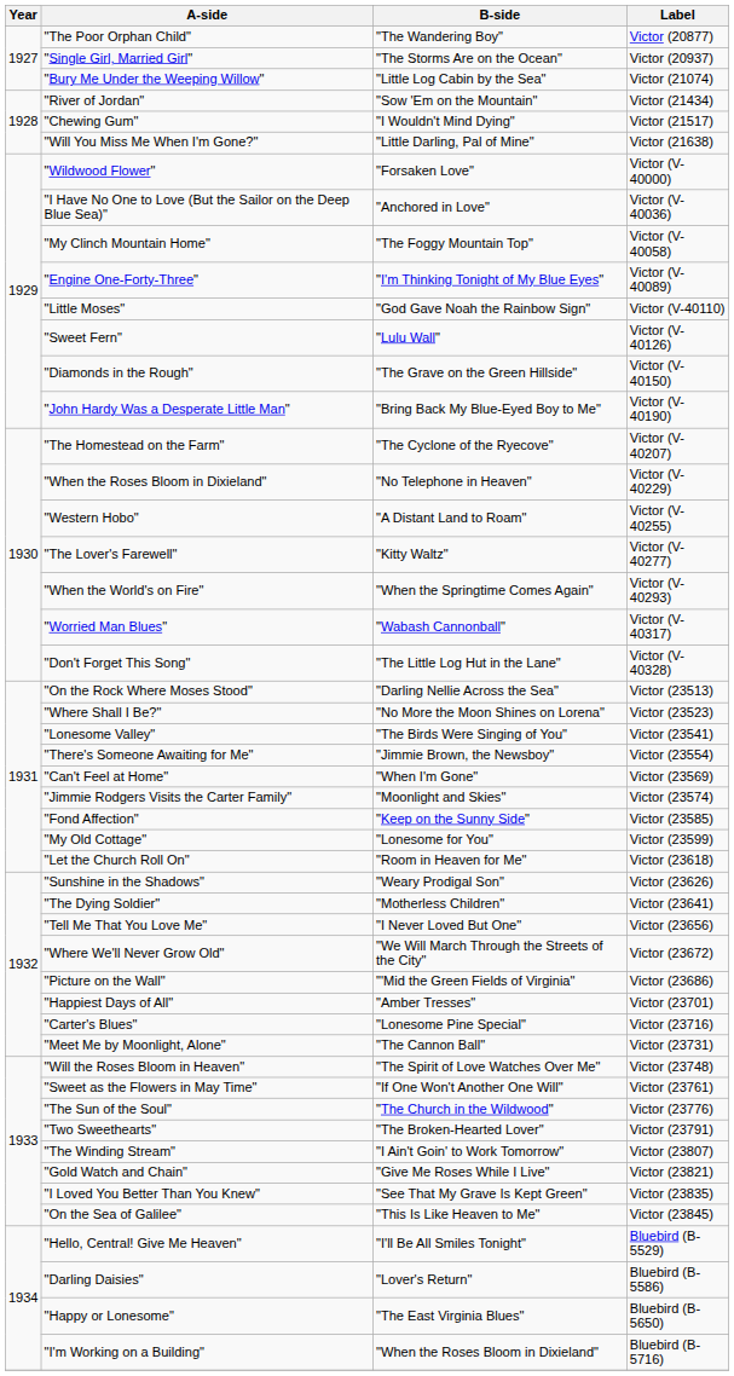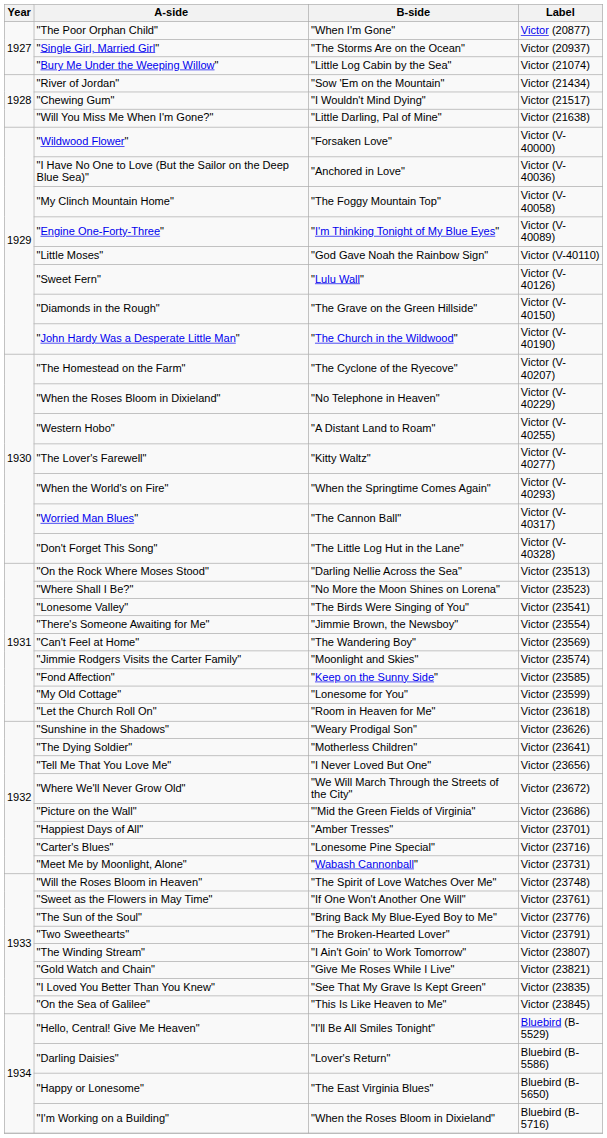 <table class="wikitable plainrowheaders" style="text-align:left;" border="1">
 <tr>
 <th scope="col">Year</th>
 <th scope="col">A-side</th>
 <th scope="col">B-side</th>
 <th scope="col">Label</th>
 </tr>
 <tr>
 <td rowspan = "3">1927</td>
 <td>"The Poor Orphan Child"</td>
-<td>"The Wandering Boy"</td>
+<td>"When I'm Gone"</td>
 <td><a href='#'>Victor</a> (20877)</td>
 </tr>
 <tr>
 <td>"<a href='#'>Single Girl, Married Girl</a>"</td>
 <td>"The Storms Are on the Ocean"</td>
 <td>Victor (20937)</td>
 </tr>
 <tr>
 <td>"<a href='#'>Bury Me Under the Weeping Willow</a>"</td>
 <td>"Little Log Cabin by the Sea"</td>
 <td>Victor (21074)</td>
 </tr>
 <tr>
 <td rowspan = "3">1928</td>
 <td>"River of Jordan"</td>
 <td>"Sow 'Em on the Mountain"</td>
 <td>Victor (21434)</td>
 </tr>
 <tr>
 <td>"Chewing Gum"</td>
 <td>"I Wouldn't Mind Dying"</td>
 <td>Victor (21517)</td>
 </tr>
 <tr>
 <td>"Will You Miss Me When I'm Gone?"</td>
 <td>"Little Darling, Pal of Mine"</td>
 <td>Victor (21638)</td>
 </tr>
 <tr>
 <td rowspan = "8">1929</td>
 <td>"<a href='#'>Wildwood Flower</a>"</td>
 <td>"Forsaken Love"</td>
 <td>Victor (V-40000)</td>
 </tr>
 <tr>
 <td>"I Have No One to Love (But the Sailor on the Deep Blue Sea)"</td>
 <td>"Anchored in Love"</td>
 <td>Victor (V-40036)</td>
 </tr>
 <tr>
 <td>"My Clinch Mountain Home"</td>
 <td>"The Foggy Mountain Top"</td>
 <td>Victor (V-40058)</td>
 </tr>
 <tr>
 <td>"<a href='#'>Engine One-Forty-Three</a>"</td>
 <td>"<a href='#'>I'm Thinking Tonight of My Blue Eyes</a>"</td>
 <td>Victor (V-40089)</td>
 </tr>
 <tr>
 <td>"Little Moses"</td>
 <td>"God Gave Noah the Rainbow Sign"</td>
 <td>Victor (V-40110)</td>
 </tr>
 <tr>
 <td>"Sweet Fern"</td>
 <td>"<a href='#'>Lulu Wall</a>"</td>
 <td>Victor (V-40126)</td>
 </tr>
 <tr>
 <td>"Diamonds in the Rough"</td>
 <td>"The Grave on the Green Hillside"</td>
 <td>Victor (V-40150)</td>
 </tr>
 <tr>
 <td>"<a href='#'>John Hardy Was a Desperate Little Man</a>"</td>
-<td>"Bring Back My Blue-Eyed Boy to Me"</td>
+<td>"<a href='#'>The Church in the Wildwood</a>"</td>
 <td>Victor (V-40190)</td>
 </tr>
 <tr>
 <td rowspan = "7">1930</td>
 <td>"The Homestead on the Farm"</td>
 <td>"The Cyclone of the Ryecove"</td>
 <td>Victor (V-40207)</td>
 </tr>
 <tr>
 <td>"When the Roses Bloom in Dixieland"</td>
 <td>"No Telephone in Heaven"</td>
 <td>Victor (V-40229)</td>
 </tr>
 <tr>
 <td>"Western Hobo"</td>
 <td>"A Distant Land to Roam"</td>
 <td>Victor (V-40255)</td>
 </tr>
 <tr>
 <td>"The Lover's Farewell"</td>
 <td>"Kitty Waltz"</td>
 <td>Victor (V-40277)</td>
 </tr>
 <tr>
 <td>"When the World's on Fire"</td>
 <td>"When the Springtime Comes Again"</td>
 <td>Victor (V-40293)</td>
 </tr>
 <tr>
 <td>"<a href='#'>Worried Man Blues</a>"</td>
-<td>"<a href='#'>Wabash Cannonball</a>"</td>
+<td>"The Cannon Ball"</td>
 <td>Victor (V-40317)</td>
 </tr>
 <tr>
 <td>"Don't Forget This Song"</td>
 <td>"The Little Log Hut in the Lane"</td>
 <td>Victor (V-40328)</td>
 </tr>
 <tr>
 <td rowspan = "9">1931</td>
 <td>"On the Rock Where Moses Stood"</td>
 <td>"Darling Nellie Across the Sea"</td>
 <td>Victor (23513)</td>
 </tr>
 <tr>
 <td>"Where Shall I Be?"</td>
 <td>"No More the Moon Shines on Lorena"</td>
 <td>Victor (23523)</td>
 </tr>
 <tr>
 <td>"Lonesome Valley"</td>
 <td>"The Birds Were Singing of You"</td>
 <td>Victor (23541)</td>
 </tr>
 <tr>
 <td>"There's Someone Awaiting for Me"</td>
 <td>"Jimmie Brown, the Newsboy"</td>
 <td>Victor (23554)</td>
 </tr>
 <tr>
 <td>"Can't Feel at Home"</td>
-<td>"When I'm Gone"</td>
+<td>"The Wandering Boy"</td>
 <td>Victor (23569)</td>
 </tr>
 <tr>
 <td>"Jimmie Rodgers Visits the Carter Family"<br></td>
 <td>"Moonlight and Skies"<br></td>
 <td>Victor (23574)</td>
 </tr>
 <tr>
 <td>"Fond Affection"</td>
 <td>"<a href='#'>Keep on the Sunny Side</a>"</td>
 <td>Victor (23585)</td>
 </tr>
 <tr>
 <td>"My Old Cottage"</td>
 <td>"Lonesome for You"</td>
 <td>Victor (23599)</td>
 </tr>
 <tr>
 <td>"Let the Church Roll On"</td>
 <td>"Room in Heaven for Me"</td>
 <td>Victor (23618)</td>
 </tr>
 <tr>
 <td rowspan = "8">1932</td>
 <td>"Sunshine in the Shadows"</td>
 <td>"Weary Prodigal Son"</td>
 <td>Victor (23626)</td>
 </tr>
 <tr>
 <td>"The Dying Soldier"</td>
 <td>"Motherless Children"</td>
 <td>Victor (23641)</td>
 </tr>
 <tr>
 <td>"Tell Me That You Love Me"</td>
 <td>"I Never Loved But One"</td>
 <td>Victor (23656)</td>
 </tr>
 <tr>
 <td>"Where We'll Never Grow Old"</td>
 <td>"We Will March Through the Streets of the City"</td>
 <td>Victor (23672)</td>
 </tr>
 <tr>
 <td>"Picture on the Wall"</td>
 <td>"'Mid the Green Fields of Virginia"</td>
 <td>Victor (23686)</td>
 </tr>
 <tr>
 <td>"Happiest Days of All"</td>
 <td>"Amber Tresses"</td>
 <td>Victor (23701)</td>
 </tr>
 <tr>
 <td>"Carter's Blues"</td>
 <td>"Lonesome Pine Special"</td>
 <td>Victor (23716)</td>
 </tr>
 <tr>
 <td>"Meet Me by Moonlight, Alone"</td>
-<td>"The Cannon Ball"</td>
+<td>"<a href='#'>Wabash Cannonball</a>"</td>
 <td>Victor (23731)</td>
 </tr>
 <tr>
 <td rowspan = "8">1933</td>
 <td>"Will the Roses Bloom in Heaven"</td>
 <td>"The Spirit of Love Watches Over Me"</td>
 <td>Victor (23748)</td>
 </tr>
 <tr>
 <td>"Sweet as the Flowers in May Time"</td>
 <td>"If One Won't Another One Will"</td>
 <td>Victor (23761)</td>
 </tr>
 <tr>
 <td>"The Sun of the Soul"</td>
-<td>"<a href='#'>The Church in the Wildwood</a>"</td>
+<td>"Bring Back My Blue-Eyed Boy to Me"</td>
 <td>Victor (23776)</td>
 </tr>
 <tr>
 <td>"Two Sweethearts"</td>
 <td>"The Broken-Hearted Lover"</td>
 <td>Victor (23791)</td>
 </tr>
 <tr>
 <td>"The Winding Stream"</td>
 <td>"I Ain't Goin' to Work Tomorrow"</td>
 <td>Victor (23807)</td>
 </tr>
 <tr>
 <td>"Gold Watch and Chain"</td>
 <td>"Give Me Roses While I Live"</td>
 <td>Victor (23821)</td>
 </tr>
 <tr>
 <td>"I Loved You Better Than You Knew"</td>
 <td>"See That My Grave Is Kept Green"</td>
 <td>Victor (23835)</td>
 </tr>
 <tr>
 <td>"On the Sea of Galilee"</td>
 <td>"This Is Like Heaven to Me"</td>
 <td>Victor (23845)</td>
 </tr>
 <tr>
 <td rowspan = "4">1934</td>
 <td>"Hello, Central! Give Me Heaven"</td>
 <td>"I'll Be All Smiles Tonight"</td>
 <td><a href='#'>Bluebird</a> (B-5529)</td>
 </tr>
 <tr>
 <td>"Darling Daisies"</td>
 <td>"Lover's Return"</td>
 <td>Bluebird (B-5586)</td>
 </tr>
 <tr>
 <td>"Happy or Lonesome"</td>
 <td>"The East Virginia Blues"</td>
 <td>Bluebird (B-5650)</td>
 </tr>
 <tr>
 <td>"I'm Working on a Building"</td>
 <td>"When the Roses Bloom in Dixieland"</td>
 <td>Bluebird (B-5716)</td>
 </tr>
 <tr>
 </tr>
 </table>
